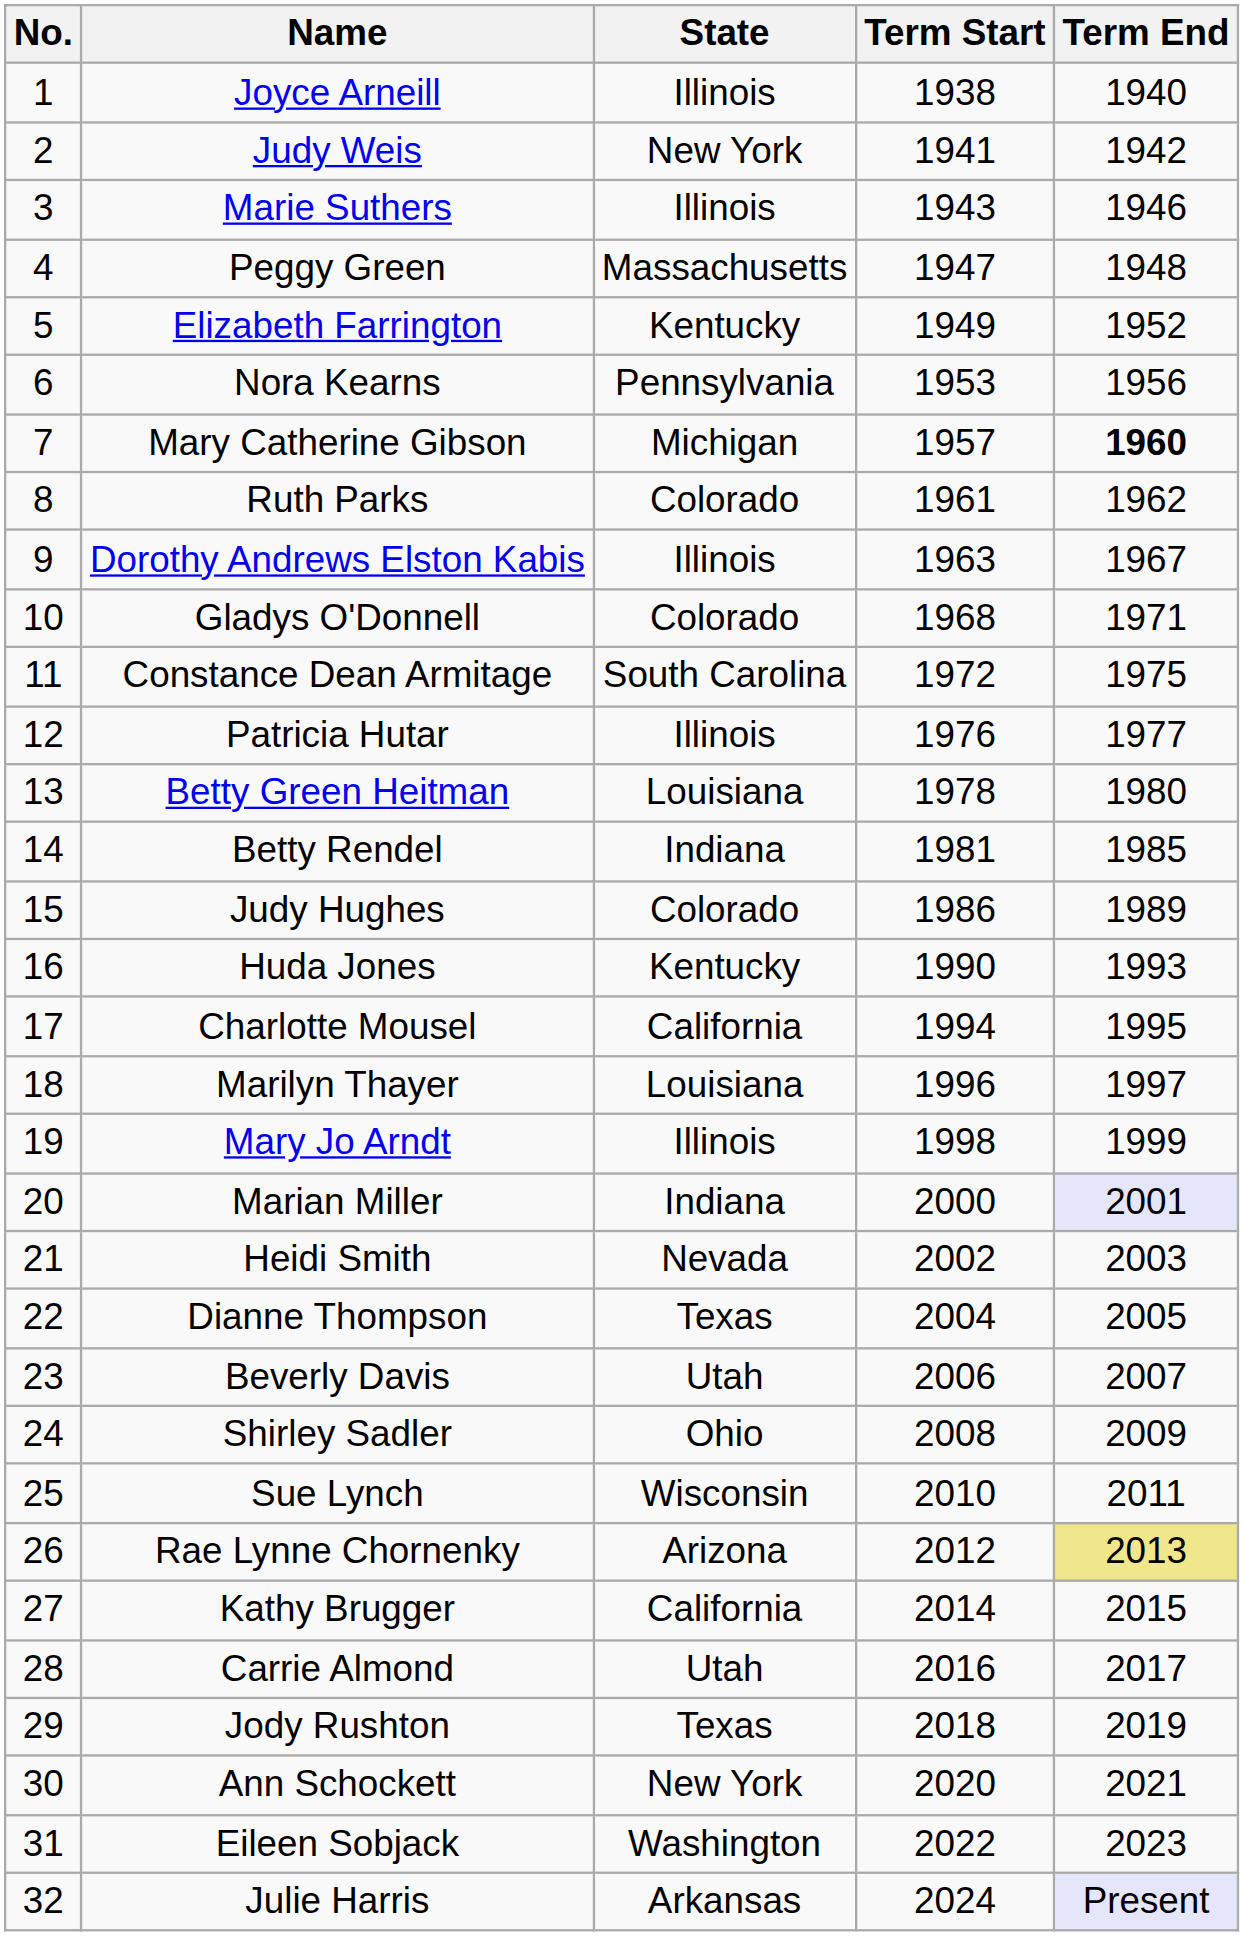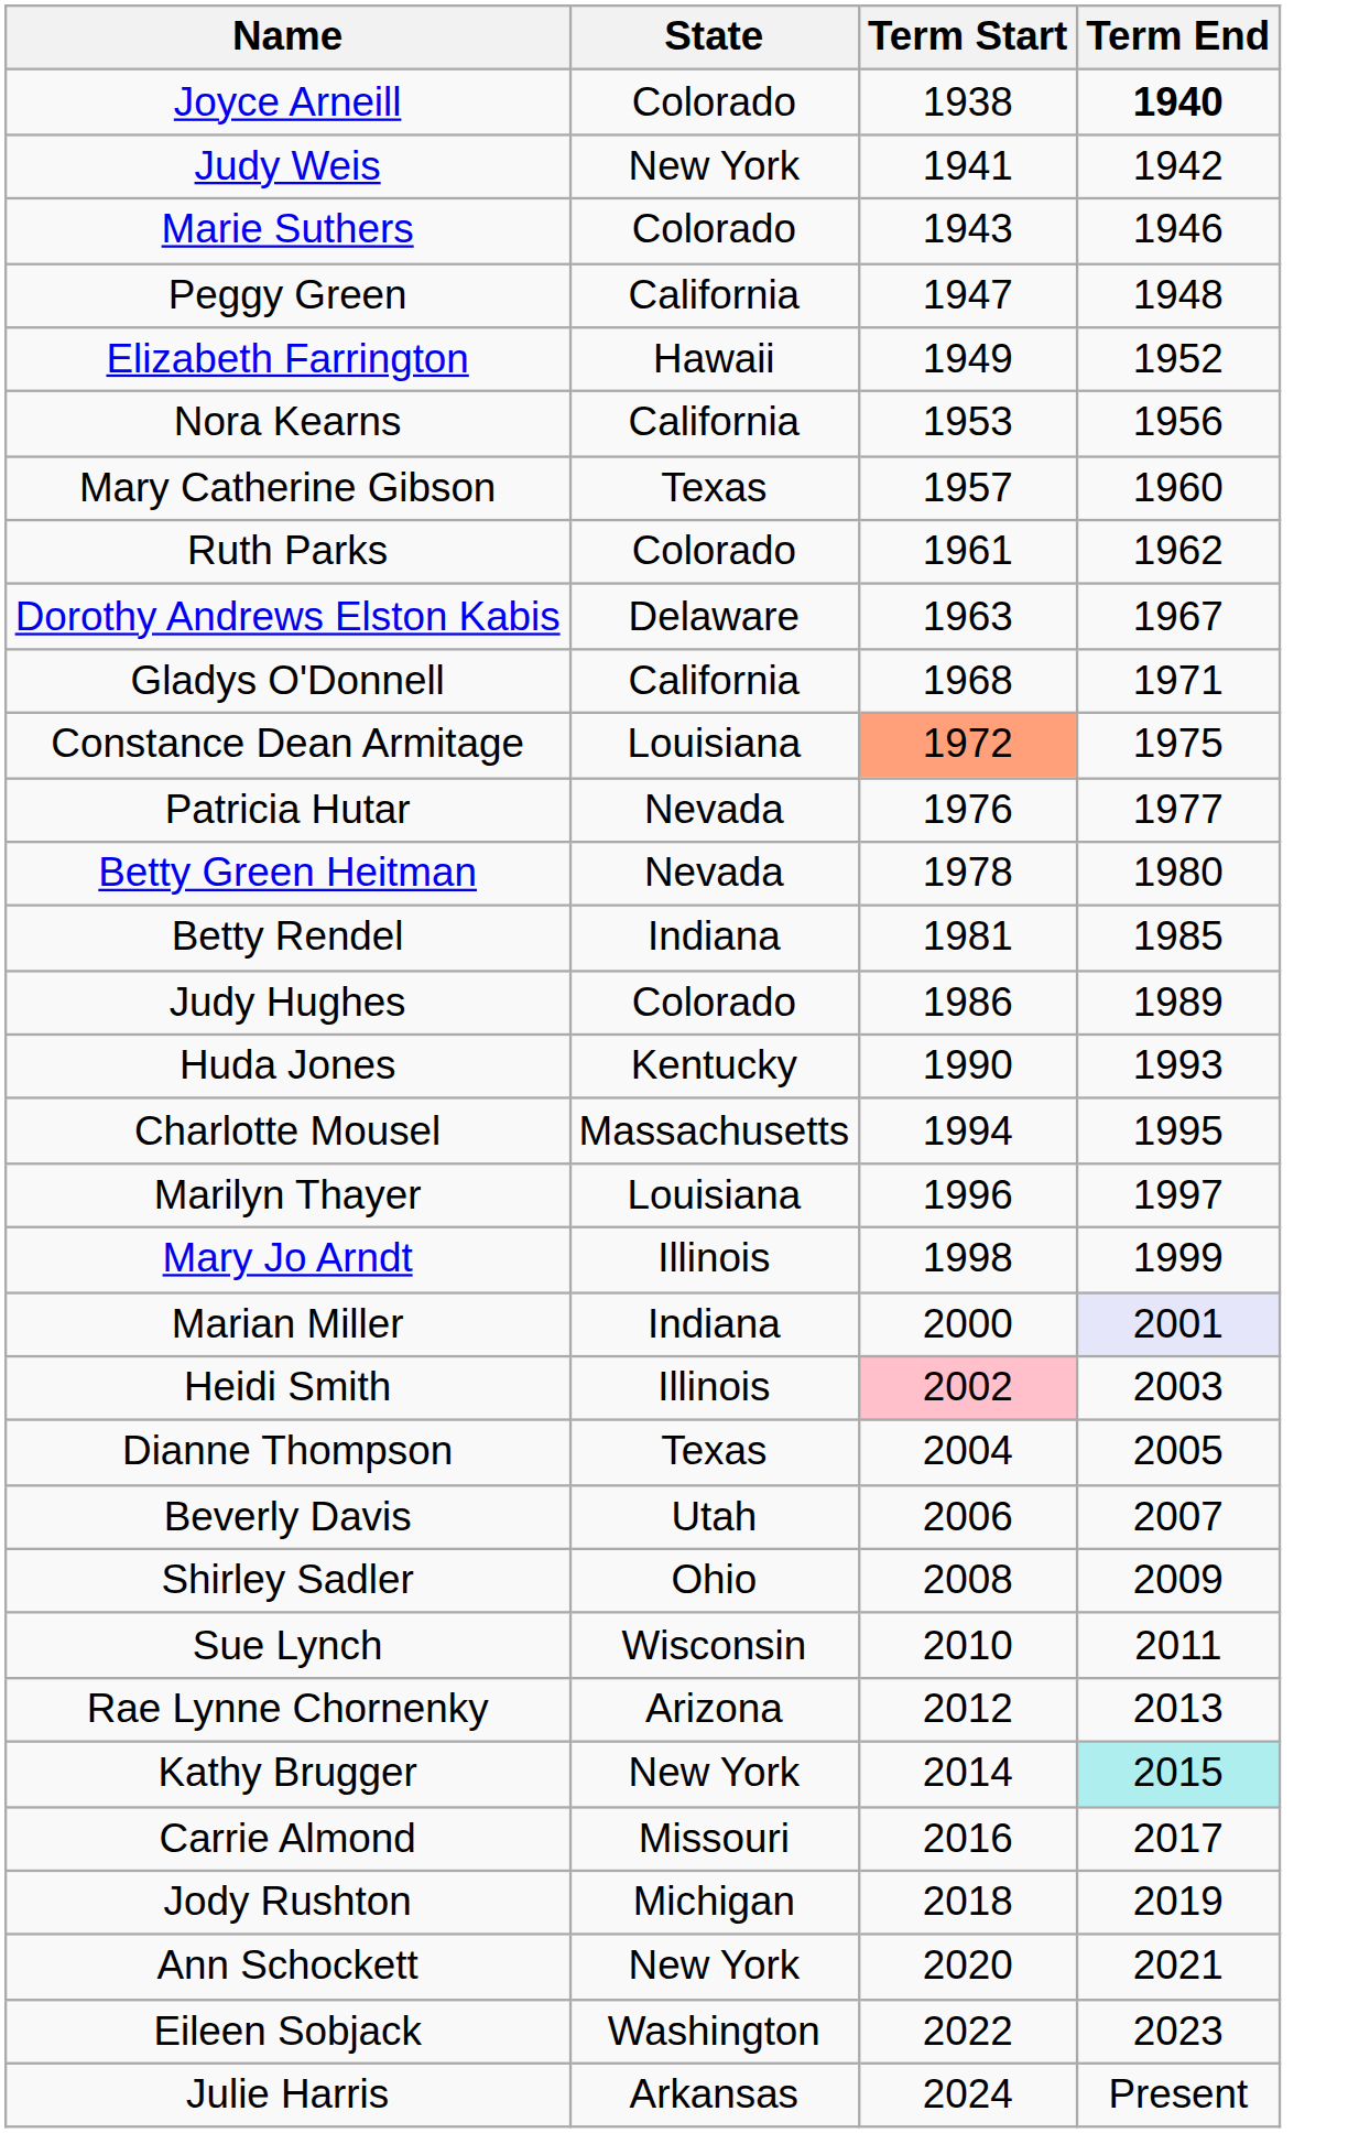 <table class="wikitable" style="text-align:center">
 <tr>
-<th>No.</th>
 <th>Name</th>
 <th>State</th>
 <th>Term Start</th>
 <th>Term End</th>
 </tr>
 <tr>
-<td>1</td>
 <td><a href='#'>Joyce Arneill</a></td>
-<td>Illinois</td>
+<td>Colorado</td>
 <td>1938</td>
-<td>1940</td>
+<td><strong>1940</strong></td>
 </tr>
 <tr>
-<td>2</td>
 <td><a href='#'>Judy Weis</a></td>
 <td>New York</td>
 <td>1941</td>
 <td>1942</td>
 </tr>
 <tr>
-<td>3</td>
 <td><a href='#'>Marie Suthers</a></td>
-<td>Illinois</td>
+<td>Colorado</td>
 <td>1943</td>
 <td>1946</td>
 </tr>
 <tr>
-<td>4</td>
 <td>Peggy Green</td>
-<td>Massachusetts</td>
+<td>California</td>
 <td>1947</td>
 <td>1948</td>
 </tr>
 <tr>
-<td>5</td>
 <td><a href='#'>Elizabeth Farrington</a></td>
-<td>Kentucky</td>
+<td>Hawaii</td>
 <td>1949</td>
 <td>1952</td>
 </tr>
 <tr>
-<td>6</td>
 <td>Nora Kearns</td>
-<td>Pennsylvania</td>
+<td>California</td>
 <td>1953</td>
 <td>1956</td>
 </tr>
 <tr>
-<td>7</td>
 <td>Mary Catherine Gibson</td>
-<td>Michigan</td>
+<td>Texas</td>
 <td>1957</td>
-<td><strong>1960</strong></td>
+<td>1960</td>
 </tr>
 <tr>
-<td>8</td>
 <td>Ruth Parks</td>
 <td>Colorado</td>
 <td>1961</td>
 <td>1962</td>
 </tr>
 <tr>
-<td>9</td>
 <td><a href='#'>Dorothy Andrews Elston Kabis</a></td>
-<td>Illinois</td>
+<td>Delaware</td>
 <td>1963</td>
 <td>1967</td>
 </tr>
 <tr>
-<td>10</td>
 <td>Gladys O'Donnell</td>
-<td>Colorado</td>
+<td>California</td>
 <td>1968</td>
 <td>1971</td>
 </tr>
 <tr>
-<td>11</td>
 <td>Constance Dean Armitage</td>
-<td>South Carolina</td>
-<td>1972</td>
+<td>Louisiana</td>
+<td style="background: lightsalmon;">1972</td>
 <td>1975</td>
 </tr>
 <tr>
-<td>12</td>
 <td>Patricia Hutar</td>
-<td>Illinois</td>
+<td>Nevada</td>
 <td>1976</td>
 <td>1977</td>
 </tr>
 <tr>
-<td>13</td>
 <td><a href='#'>Betty Green Heitman</a></td>
-<td>Louisiana</td>
+<td>Nevada</td>
 <td>1978</td>
 <td>1980</td>
 </tr>
 <tr>
-<td>14</td>
 <td>Betty Rendel</td>
 <td>Indiana</td>
 <td>1981</td>
 <td>1985</td>
 </tr>
 <tr>
-<td>15</td>
 <td>Judy Hughes</td>
 <td>Colorado</td>
 <td>1986</td>
 <td>1989</td>
 </tr>
 <tr>
-<td>16</td>
 <td>Huda Jones</td>
 <td>Kentucky</td>
 <td>1990</td>
 <td>1993</td>
 </tr>
 <tr>
-<td>17</td>
 <td>Charlotte Mousel</td>
-<td>California</td>
+<td>Massachusetts</td>
 <td>1994</td>
 <td>1995</td>
 </tr>
 <tr>
-<td>18</td>
 <td>Marilyn Thayer</td>
 <td>Louisiana</td>
 <td>1996</td>
 <td>1997</td>
 </tr>
 <tr>
-<td>19</td>
 <td><a href='#'>Mary Jo Arndt</a></td>
 <td>Illinois</td>
 <td>1998</td>
 <td>1999</td>
 </tr>
 <tr>
-<td>20</td>
 <td>Marian Miller</td>
 <td>Indiana</td>
 <td>2000</td>
 <td style="background: lavender;">2001</td>
 </tr>
 <tr>
-<td>21</td>
 <td>Heidi Smith</td>
-<td>Nevada</td>
-<td>2002</td>
+<td>Illinois</td>
+<td style="background: pink;">2002</td>
 <td>2003</td>
 </tr>
 <tr>
-<td>22</td>
 <td>Dianne Thompson</td>
 <td>Texas</td>
 <td>2004</td>
 <td>2005</td>
 </tr>
 <tr>
-<td>23</td>
 <td>Beverly Davis</td>
 <td>Utah</td>
 <td>2006</td>
 <td>2007</td>
 </tr>
 <tr>
-<td>24</td>
 <td>Shirley Sadler</td>
 <td>Ohio</td>
 <td>2008</td>
 <td>2009</td>
 </tr>
 <tr>
-<td>25</td>
 <td>Sue Lynch</td>
 <td>Wisconsin</td>
 <td>2010</td>
 <td>2011</td>
 </tr>
 <tr>
-<td>26</td>
 <td>Rae Lynne Chornenky</td>
 <td>Arizona</td>
 <td>2012</td>
-<td style="background: khaki;">2013</td>
+<td>2013</td>
 </tr>
 <tr>
-<td>27</td>
 <td>Kathy Brugger</td>
-<td>California</td>
+<td>New York</td>
 <td>2014</td>
-<td>2015</td>
+<td style="background: paleturquoise;">2015</td>
 </tr>
 <tr>
-<td>28</td>
 <td>Carrie Almond</td>
-<td>Utah</td>
+<td>Missouri</td>
 <td>2016</td>
 <td>2017</td>
 </tr>
 <tr>
-<td>29</td>
 <td>Jody Rushton</td>
-<td>Texas</td>
+<td>Michigan</td>
 <td>2018</td>
 <td>2019</td>
 </tr>
 <tr>
-<td>30</td>
 <td>Ann Schockett</td>
 <td>New York</td>
 <td>2020</td>
 <td>2021</td>
 </tr>
 <tr>
-<td>31</td>
 <td>Eileen Sobjack</td>
 <td>Washington</td>
 <td>2022</td>
 <td>2023</td>
 </tr>
 <tr>
-<td>32</td>
 <td>Julie Harris</td>
 <td>Arkansas</td>
 <td>2024</td>
-<td style="background: lavender;">Present</td>
+<td>Present</td>
 </tr>
 </table>
